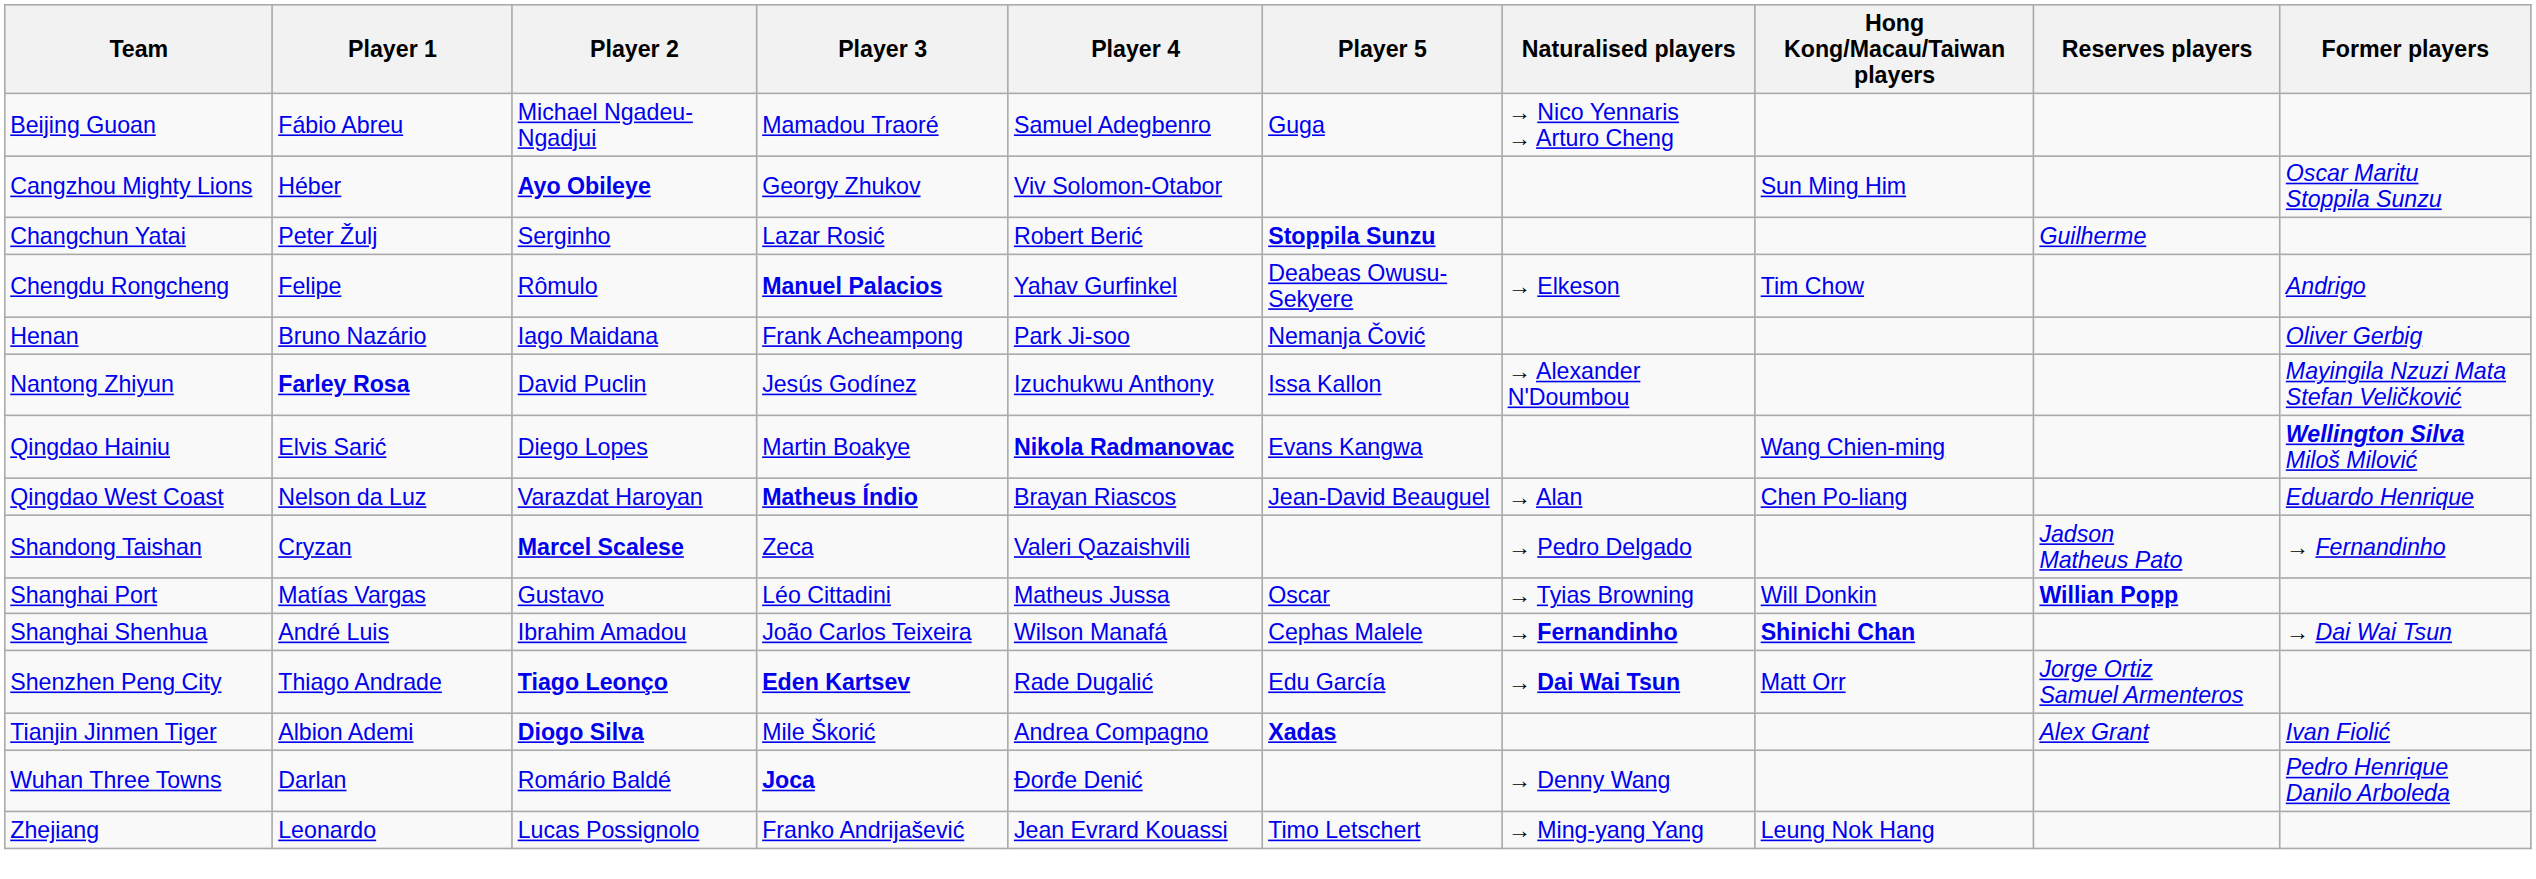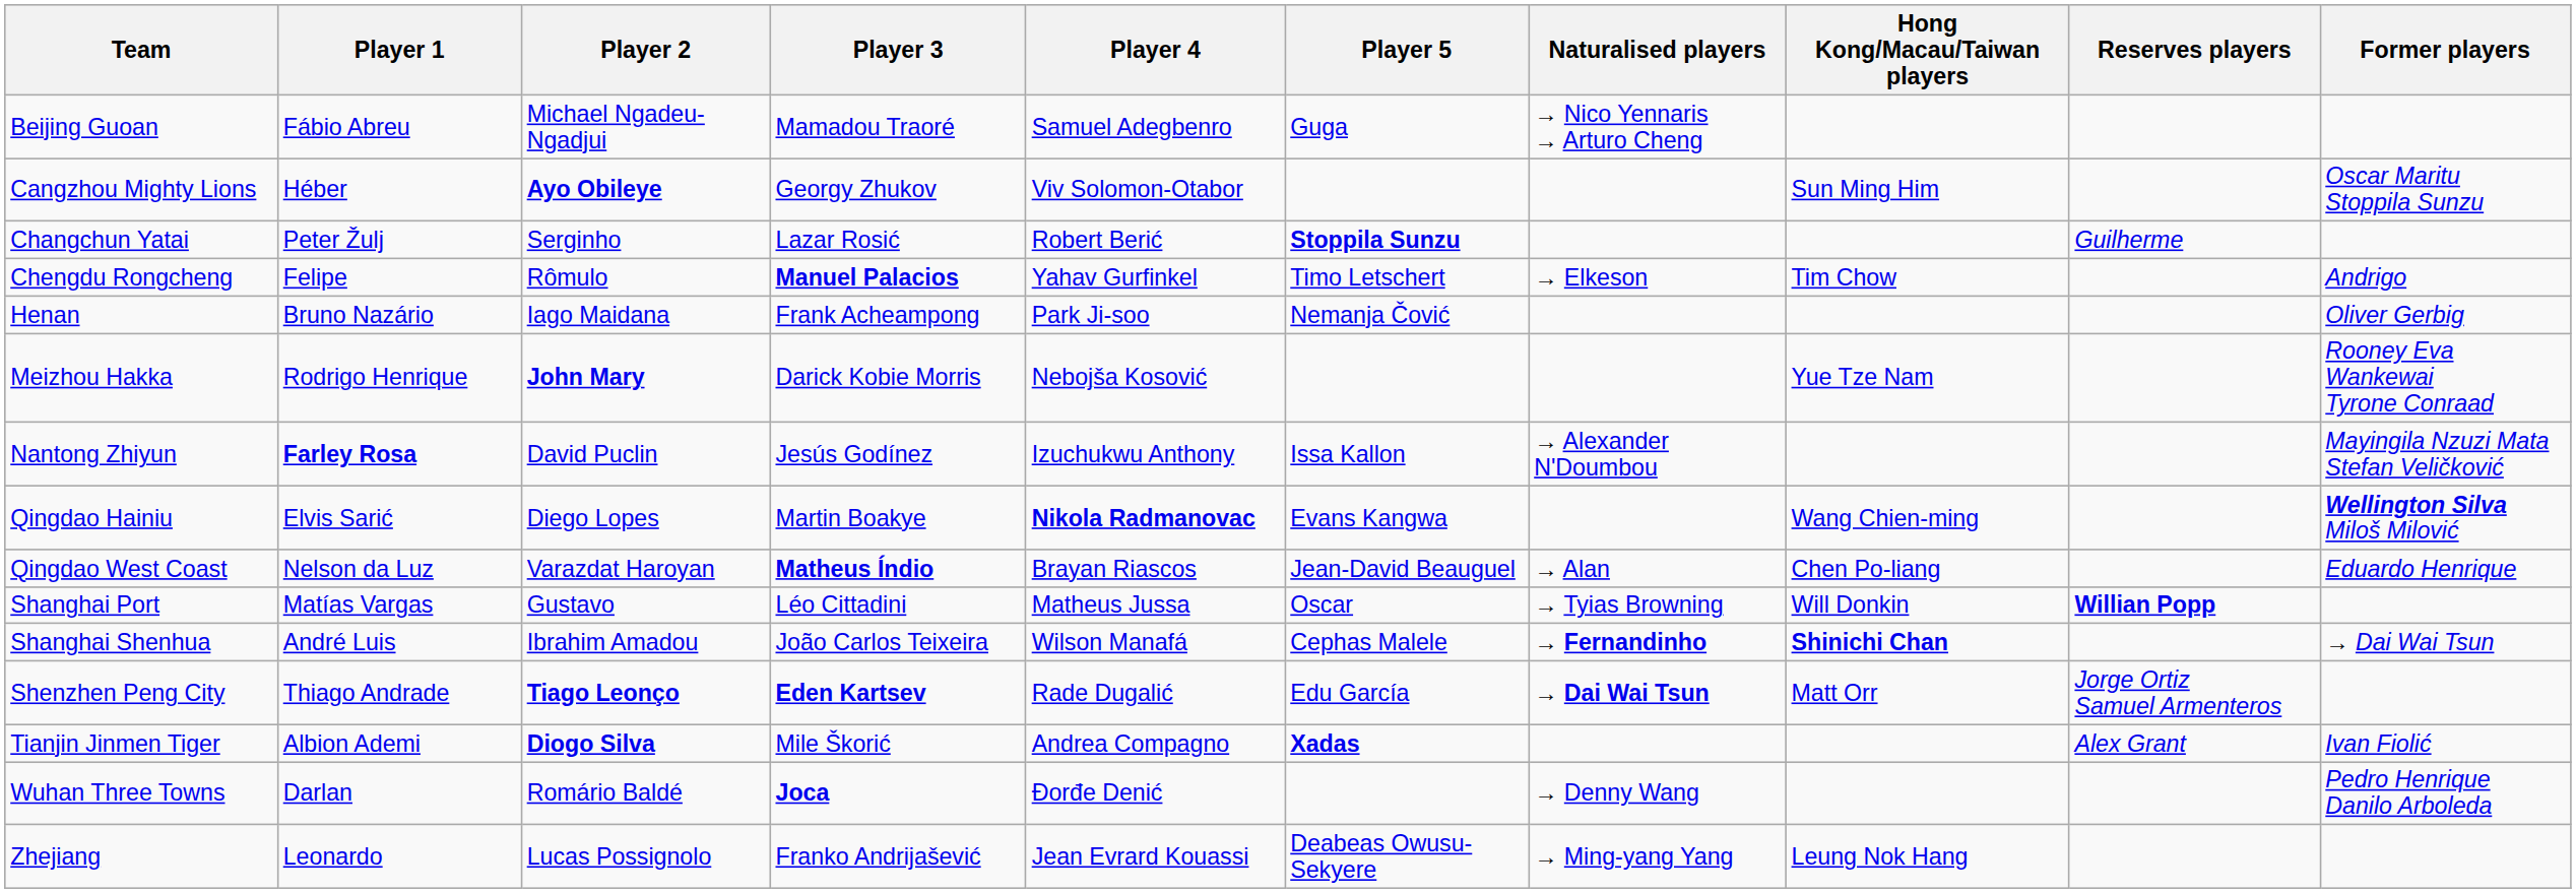 <table class="wikitable" style="font-size:90%;">
 <tr>
 <th width="200">Team</th>
 <th width="180">Player 1</th>
 <th width="180">Player 2</th>
 <th width="180">Player 3</th>
 <th width="180">Player 4</th>
 <th width="180">Player 5</th>
 <th width="180">Naturalised players</th>
 <th width="180">Hong Kong/Macau/Taiwan players</th>
 <th width="180">Reserves players</th>
 <th width="180">Former players</th>
 </tr>
 <tr>
 <td><a href='#'>Beijing Guoan</a></td>
 <td> <a href='#'>Fábio Abreu</a></td>
 <td> <a href='#'>Michael Ngadeu-Ngadjui</a></td>
 <td> <a href='#'>Mamadou Traoré</a></td>
 <td> <a href='#'>Samuel Adegbenro</a></td>
 <td> <a href='#'>Guga</a></td>
 <td>→ <a href='#'>Nico Yennaris</a><br>→ <a href='#'>Arturo Cheng</a></td>
 <td></td>
 <td></td>
 <td></td>
 </tr>
 <tr>
 <td><a href='#'>Cangzhou Mighty Lions</a></td>
 <td> <a href='#'>Héber</a></td>
 <td> <strong><a href='#'>Ayo Obileye</a></strong></td>
 <td> <a href='#'>Georgy Zhukov</a></td>
 <td> <a href='#'>Viv Solomon-Otabor</a></td>
 <td></td>
 <td></td>
 <td> <a href='#'>Sun Ming Him</a></td>
 <td></td>
 <td> <em><a href='#'>Oscar Maritu</a></em><br> <em><a href='#'>Stoppila Sunzu</a></em></td>
 </tr>
 <tr>
 <td><a href='#'>Changchun Yatai</a></td>
 <td> <a href='#'>Peter Žulj</a></td>
 <td> <a href='#'>Serginho</a></td>
 <td> <a href='#'>Lazar Rosić</a></td>
 <td> <a href='#'>Robert Berić</a></td>
 <td> <strong><a href='#'>Stoppila Sunzu</a></strong></td>
 <td></td>
 <td></td>
 <td> <em><a href='#'>Guilherme</a></em></td>
 <td></td>
 </tr>
 <tr>
 <td><a href='#'>Chengdu Rongcheng</a></td>
 <td> <a href='#'>Felipe</a></td>
 <td> <a href='#'>Rômulo</a></td>
 <td> <strong><a href='#'>Manuel Palacios</a></strong></td>
 <td> <a href='#'>Yahav Gurfinkel</a></td>
-<td> <a href='#'>Deabeas Owusu-Sekyere</a></td>
+<td> <a href='#'>Timo Letschert</a></td>
 <td>→ <a href='#'>Elkeson</a></td>
 <td> <a href='#'>Tim Chow</a></td>
 <td></td>
 <td> <em><a href='#'>Andrigo</a></em></td>
 </tr>
 <tr>
 <td><a href='#'>Henan</a></td>
 <td> <a href='#'>Bruno Nazário</a></td>
 <td> <a href='#'>Iago Maidana</a></td>
 <td> <a href='#'>Frank Acheampong</a></td>
 <td> <a href='#'>Park Ji-soo</a></td>
 <td> <a href='#'>Nemanja Čović</a></td>
 <td></td>
 <td></td>
 <td></td>
 <td> <em><a href='#'>Oliver Gerbig</a></em></td>
+</tr>
+<tr>
+<td><a href='#'>Meizhou Hakka</a></td>
+<td> <a href='#'>Rodrigo Henrique</a></td>
+<td> <strong><a href='#'>John Mary</a></strong></td>
+<td> <a href='#'>Darick Kobie Morris</a></td>
+<td> <a href='#'>Nebojša Kosović</a></td>
+<td></td>
+<td></td>
+<td> <a href='#'>Yue Tze Nam</a></td>
+<td></td>
+<td> <em><a href='#'>Rooney Eva Wankewai</a></em><br> <em><a href='#'>Tyrone Conraad</a></em></td>
 </tr>
 <tr>
 <td><a href='#'>Nantong Zhiyun</a></td>
 <td> <strong><a href='#'>Farley Rosa</a></strong></td>
 <td> <a href='#'>David Puclin</a></td>
 <td> <a href='#'>Jesús Godínez</a></td>
 <td> <a href='#'>Izuchukwu Anthony</a></td>
 <td> <a href='#'>Issa Kallon</a></td>
 <td>→ <a href='#'>Alexander N'Doumbou</a></td>
 <td></td>
 <td></td>
 <td> <em><a href='#'>Mayingila Nzuzi Mata</a></em><br> <em><a href='#'>Stefan Veličković</a></em></td>
 </tr>
 <tr>
 <td><a href='#'>Qingdao Hainiu</a></td>
 <td> <a href='#'>Elvis Sarić</a></td>
 <td> <a href='#'>Diego Lopes</a></td>
 <td> <a href='#'>Martin Boakye</a></td>
 <td> <strong><a href='#'>Nikola Radmanovac</a></strong></td>
 <td> <a href='#'>Evans Kangwa</a></td>
 <td></td>
 <td> <a href='#'>Wang Chien-ming</a></td>
 <td></td>
 <td> <strong><em><a href='#'>Wellington Silva</a></em></strong><br> <em><a href='#'>Miloš Milović</a></em></td>
 </tr>
 <tr>
 <td><a href='#'>Qingdao West Coast</a></td>
 <td> <a href='#'>Nelson da Luz</a></td>
 <td> <a href='#'>Varazdat Haroyan</a></td>
 <td> <strong><a href='#'>Matheus Índio</a></strong></td>
 <td> <a href='#'>Brayan Riascos</a></td>
 <td> <a href='#'>Jean-David Beauguel</a></td>
 <td>→ <a href='#'>Alan</a></td>
 <td> <a href='#'>Chen Po-liang</a></td>
 <td></td>
 <td> <em><a href='#'>Eduardo Henrique</a></em></td>
-</tr>
-<tr>
-<td><a href='#'>Shandong Taishan</a></td>
-<td> <a href='#'>Cryzan</a></td>
-<td> <strong><a href='#'>Marcel Scalese</a></strong></td>
-<td> <a href='#'>Zeca</a></td>
-<td> <a href='#'>Valeri Qazaishvili</a></td>
-<td></td>
-<td>→ <a href='#'>Pedro Delgado</a></td>
-<td></td>
-<td> <em><a href='#'>Jadson</a></em><br> <em><a href='#'>Matheus Pato</a></em></td>
-<td>→ <em><a href='#'>Fernandinho</a></em></td>
 </tr>
 <tr>
 <td><a href='#'>Shanghai Port</a></td>
 <td> <a href='#'>Matías Vargas</a></td>
 <td> <a href='#'>Gustavo</a></td>
 <td> <a href='#'>Léo Cittadini</a></td>
 <td> <a href='#'>Matheus Jussa</a></td>
 <td> <a href='#'>Oscar</a></td>
 <td>→ <a href='#'>Tyias Browning</a></td>
 <td> <a href='#'>Will Donkin</a></td>
 <td> <strong><a href='#'>Willian Popp</a></strong></td>
 <td></td>
 </tr>
 <tr>
 <td><a href='#'>Shanghai Shenhua</a></td>
 <td> <a href='#'>André Luis</a></td>
 <td> <a href='#'>Ibrahim Amadou</a></td>
 <td> <a href='#'>João Carlos Teixeira</a></td>
 <td> <a href='#'>Wilson Manafá</a></td>
 <td> <a href='#'>Cephas Malele</a></td>
 <td>→ <strong><a href='#'>Fernandinho</a></strong></td>
 <td> <strong><a href='#'>Shinichi Chan</a></strong></td>
 <td></td>
 <td>→ <em><a href='#'>Dai Wai Tsun</a></em></td>
 </tr>
 <tr>
 <td><a href='#'>Shenzhen Peng City</a></td>
 <td> <a href='#'>Thiago Andrade</a></td>
 <td> <strong><a href='#'>Tiago Leonço</a></strong></td>
 <td> <strong><a href='#'>Eden Kartsev</a></strong></td>
 <td> <a href='#'>Rade Dugalić</a></td>
 <td> <a href='#'>Edu García</a></td>
 <td>→ <strong><a href='#'>Dai Wai Tsun</a></strong></td>
 <td> <a href='#'>Matt Orr</a></td>
 <td> <em><a href='#'>Jorge Ortiz</a></em><br> <em><a href='#'>Samuel Armenteros</a></em></td>
 <td></td>
 </tr>
 <tr>
 <td><a href='#'>Tianjin Jinmen Tiger</a></td>
 <td> <a href='#'>Albion Ademi</a></td>
 <td> <strong><a href='#'>Diogo Silva</a></strong></td>
 <td> <a href='#'>Mile Škorić</a></td>
 <td> <a href='#'>Andrea Compagno</a></td>
 <td> <strong><a href='#'>Xadas</a></strong></td>
 <td></td>
 <td></td>
 <td> <em><a href='#'>Alex Grant</a></em></td>
 <td> <em><a href='#'>Ivan Fiolić</a></em></td>
 </tr>
 <tr>
 <td><a href='#'>Wuhan Three Towns</a></td>
 <td> <a href='#'>Darlan</a></td>
 <td> <a href='#'>Romário Baldé</a></td>
 <td> <strong><a href='#'>Joca</a></strong></td>
 <td> <a href='#'>Đorđe Denić</a></td>
 <td></td>
 <td>→ <a href='#'>Denny Wang</a></td>
 <td></td>
 <td></td>
 <td> <em><a href='#'>Pedro Henrique</a></em><br> <em><a href='#'>Danilo Arboleda</a></em></td>
 </tr>
 <tr>
 <td><a href='#'>Zhejiang</a></td>
 <td> <a href='#'>Leonardo</a></td>
 <td> <a href='#'>Lucas Possignolo</a></td>
 <td> <a href='#'>Franko Andrijašević</a></td>
 <td> <a href='#'>Jean Evrard Kouassi</a></td>
-<td> <a href='#'>Timo Letschert</a></td>
+<td> <a href='#'>Deabeas Owusu-Sekyere</a></td>
 <td>→ <a href='#'>Ming-yang Yang</a></td>
 <td> <a href='#'>Leung Nok Hang</a></td>
 <td></td>
 <td></td>
 </tr>
 </table>
